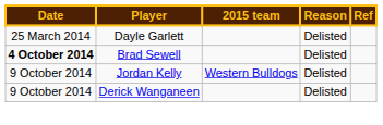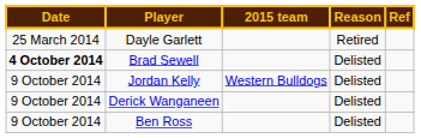 <table class="wikitable" style="text-align:center">
 <tr>
 <th style="background:#4D2004; color:#FBBF15; border: solid #FBBF15">Date</th>
 <th style="background:#4D2004; color:#FBBF15; border: solid #FBBF15">Player</th>
 <th style="background:#4D2004; color:#FBBF15; border: solid #FBBF15">2015 team</th>
 <th style="background:#4D2004; color:#FBBF15; border: solid #FBBF15">Reason</th>
 <th style="background:#4D2004; color:#FBBF15; border: solid #FBBF15">Ref</th>
 </tr>
 <tr>
 <td>25 March 2014</td>
 <td>Dayle Garlett</td>
 <td></td>
-<td>Delisted</td>
+<td>Retired</td>
 <td></td>
 </tr>
 <tr>
 <td><strong>4 October 2014</strong></td>
 <td><a href='#'>Brad Sewell</a></td>
 <td></td>
 <td>Delisted</td>
 <td></td>
 </tr>
 <tr>
 <td>9 October 2014</td>
 <td><a href='#'>Jordan Kelly</a></td>
 <td><a href='#'>Western Bulldogs</a></td>
 <td>Delisted</td>
 <td></td>
 </tr>
 <tr>
 <td>9 October 2014</td>
 <td><a href='#'>Derick Wanganeen</a></td>
 <td></td>
 <td>Delisted</td>
 <td></td>
 </tr>
+<tr>
+<td>9 October 2014</td>
+<td><a href='#'>Ben Ross</a></td>
+<td></td>
+<td>Delisted</td>
+<td></td>
+</tr>
 </table>
